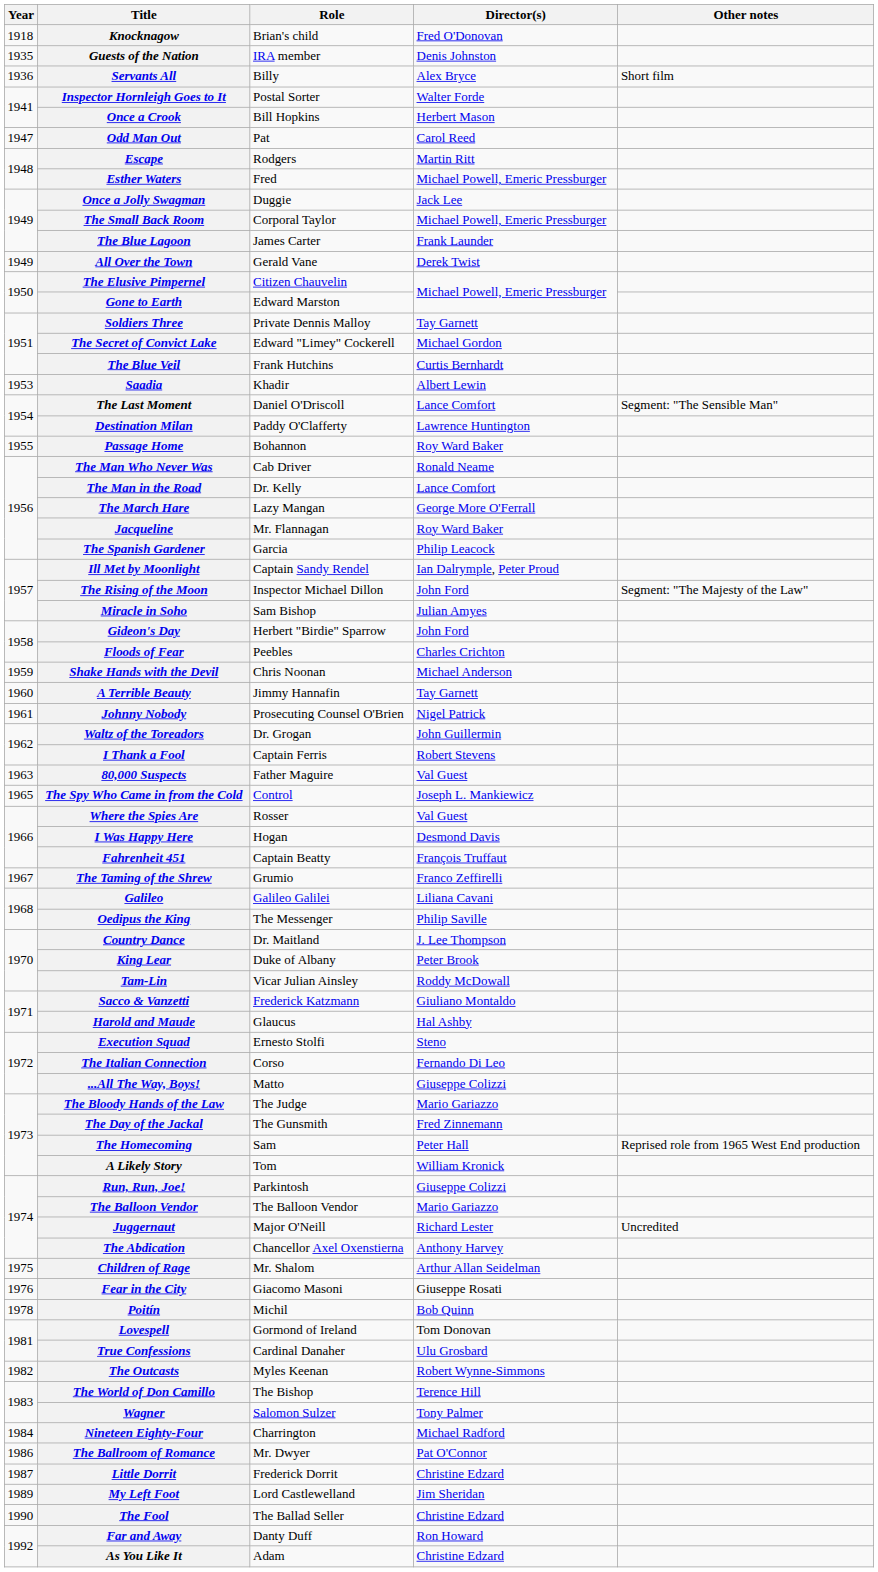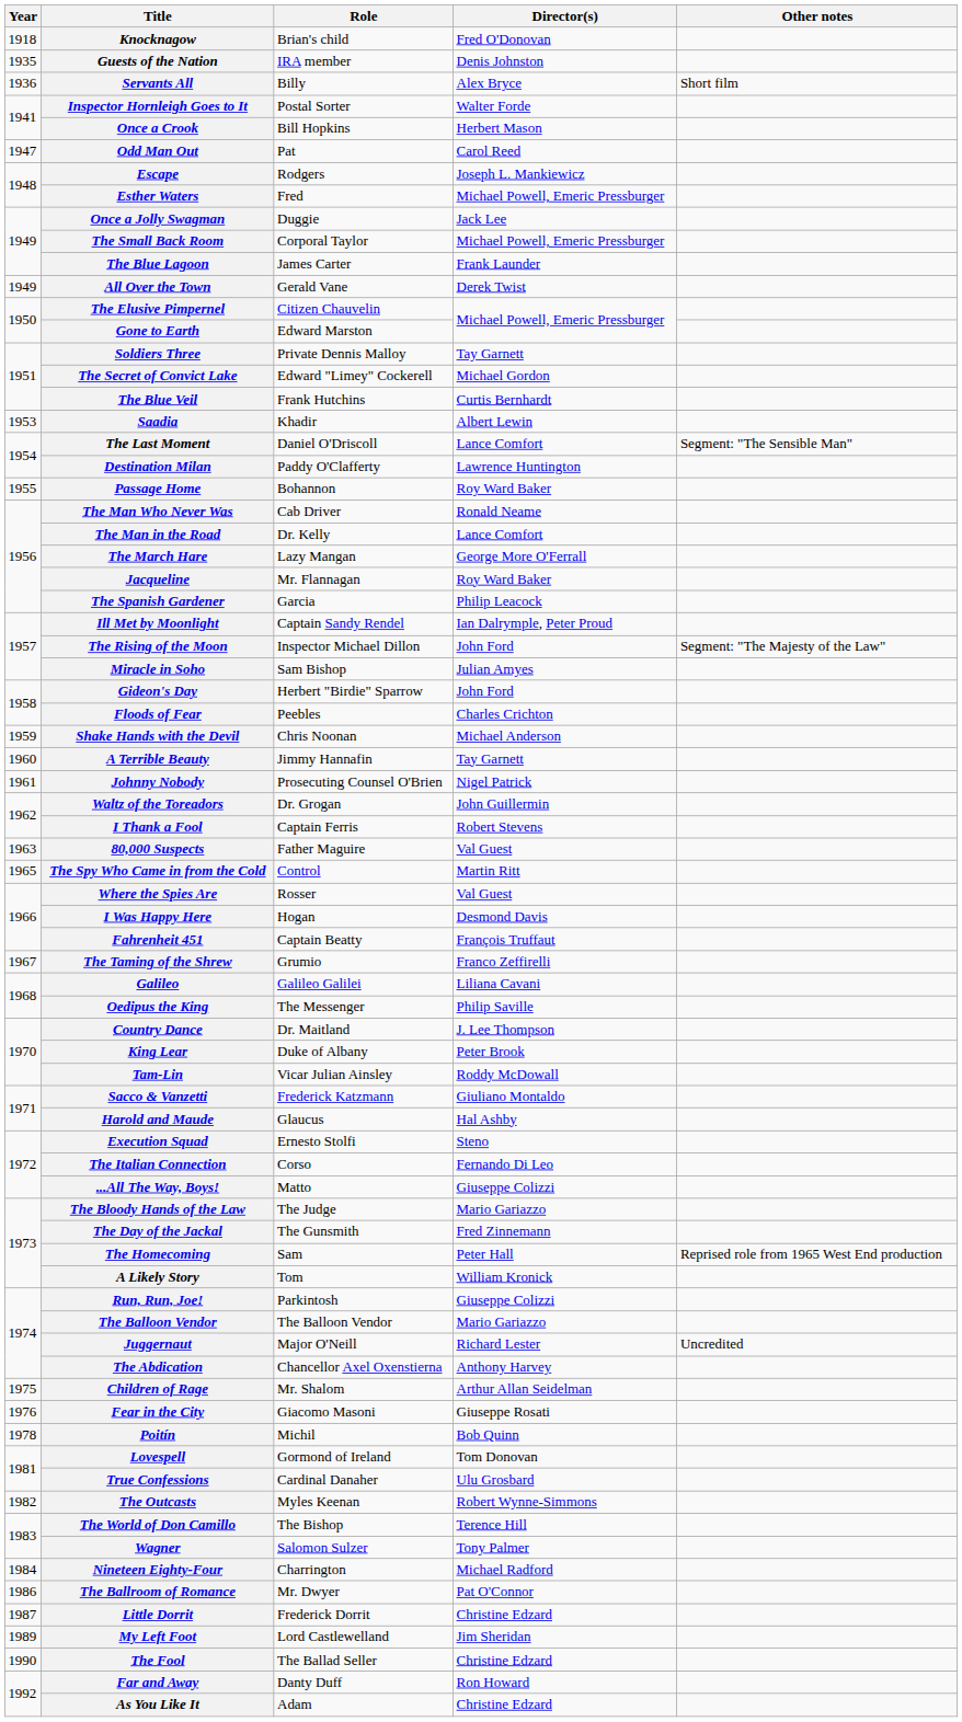 <table class="wikitable plainrowheaders sortable" style="margin-right: 0;" width="85%">
 <tr>
 <th scope="col">Year</th>
 <th scope="col">Title</th>
 <th scope="col">Role</th>
 <th>Director(s)</th>
 <th scope="col" class="unsortable">Other notes</th>
 </tr>
 <tr>
 <td>1918</td>
 <th scope="row"><em>Knocknagow</em></th>
 <td>Brian's child</td>
 <td><a href='#'>Fred O'Donovan</a></td>
 <td></td>
 </tr>
 <tr>
 <td>1935</td>
 <th scope="row"><em>Guests of the Nation</em></th>
 <td><a href='#'>IRA</a> member</td>
 <td><a href='#'>Denis Johnston</a></td>
 <td></td>
 </tr>
 <tr>
 <td>1936</td>
 <th scope="row"><em><a href='#'>Servants All</a></em></th>
 <td>Billy</td>
 <td><a href='#'>Alex Bryce</a></td>
 <td>Short film</td>
 </tr>
 <tr>
 <td rowspan="2">1941</td>
 <th scope="row"><em><a href='#'>Inspector Hornleigh Goes to It</a></em></th>
 <td>Postal Sorter</td>
 <td><a href='#'>Walter Forde</a></td>
 <td></td>
 </tr>
 <tr>
 <th scope="row"><em><a href='#'>Once a Crook</a></em></th>
 <td>Bill Hopkins</td>
 <td><a href='#'>Herbert Mason</a></td>
 <td></td>
 </tr>
 <tr>
 <td>1947</td>
 <th scope="row"><em><a href='#'>Odd Man Out</a></em></th>
 <td>Pat</td>
 <td><a href='#'>Carol Reed</a></td>
 <td></td>
 </tr>
 <tr>
 <td rowspan="2">1948</td>
 <th scope="row"><em><a href='#'>Escape</a></em></th>
 <td>Rodgers</td>
-<td><a href='#'>Martin Ritt</a></td>
+<td><a href='#'>Joseph L. Mankiewicz</a></td>
 <td></td>
 </tr>
 <tr>
 <th scope="row"><em><a href='#'>Esther Waters</a></em></th>
 <td>Fred</td>
 <td><a href='#'>Michael Powell, Emeric Pressburger</a></td>
 <td></td>
 </tr>
 <tr>
 <td rowspan="3">1949</td>
 <th scope="row"><em><a href='#'>Once a Jolly Swagman</a></em></th>
 <td>Duggie</td>
 <td><a href='#'>Jack Lee</a></td>
 <td></td>
 </tr>
 <tr>
 <th scope="row"><em><a href='#'>The Small Back Room</a></em></th>
 <td>Corporal Taylor</td>
 <td><a href='#'>Michael Powell, Emeric Pressburger</a></td>
 <td></td>
 </tr>
 <tr>
 <th scope="row"><em><a href='#'>The Blue Lagoon</a></em></th>
 <td>James Carter</td>
 <td><a href='#'>Frank Launder</a></td>
 <td></td>
 </tr>
 <tr>
 <td>1949</td>
 <th scope="row"><em><a href='#'>All Over the Town</a></em></th>
 <td>Gerald Vane</td>
 <td><a href='#'>Derek Twist</a></td>
 <td></td>
 </tr>
 <tr>
 <td rowspan="2">1950</td>
 <th scope="row"><em><a href='#'>The Elusive Pimpernel</a></em></th>
 <td><a href='#'>Citizen Chauvelin</a></td>
 <td rowspan="2"><a href='#'>Michael Powell, Emeric Pressburger</a></td>
 <td></td>
 </tr>
 <tr>
 <th scope="row"><a href='#'><em>Gone to Earth</em></a></th>
 <td>Edward Marston</td>
 <td></td>
 </tr>
 <tr>
 <td rowspan="3">1951</td>
 <th scope="row"><em><a href='#'>Soldiers Three</a></em></th>
 <td>Private Dennis Malloy</td>
 <td><a href='#'>Tay Garnett</a></td>
 <td></td>
 </tr>
 <tr>
 <th scope="row"><em><a href='#'>The Secret of Convict Lake</a></em></th>
 <td>Edward "Limey" Cockerell</td>
 <td><a href='#'>Michael Gordon</a></td>
 <td></td>
 </tr>
 <tr>
 <th scope="row"><em><a href='#'>The Blue Veil</a></em></th>
 <td>Frank Hutchins</td>
 <td><a href='#'>Curtis Bernhardt</a></td>
 <td></td>
 </tr>
 <tr>
 <td>1953</td>
 <th scope="row"><em><a href='#'>Saadia</a></em></th>
 <td>Khadir</td>
 <td><a href='#'>Albert Lewin</a></td>
 <td></td>
 </tr>
 <tr>
 <td rowspan="2">1954</td>
 <th scope="row"><em>The Last Moment</em></th>
 <td>Daniel O'Driscoll</td>
 <td><a href='#'>Lance Comfort</a></td>
 <td>Segment: "The Sensible Man"</td>
 </tr>
 <tr>
 <th scope="row"><em><a href='#'>Destination Milan</a></em></th>
 <td>Paddy O'Clafferty</td>
 <td><a href='#'>Lawrence Huntington</a></td>
 <td></td>
 </tr>
 <tr>
 <td>1955</td>
 <th scope="row"><em><a href='#'>Passage Home</a></em></th>
 <td>Bohannon</td>
 <td><a href='#'>Roy Ward Baker</a></td>
 <td></td>
 </tr>
 <tr>
 <td rowspan="5">1956</td>
 <th scope="row"><em><a href='#'>The Man Who Never Was</a></em></th>
 <td>Cab Driver</td>
 <td><a href='#'>Ronald Neame</a></td>
 <td></td>
 </tr>
 <tr>
 <th scope="row"><em><a href='#'>The Man in the Road</a></em></th>
 <td>Dr. Kelly</td>
 <td><a href='#'>Lance Comfort</a></td>
 <td></td>
 </tr>
 <tr>
 <th scope="row"><em><a href='#'>The March Hare</a></em></th>
 <td>Lazy Mangan</td>
 <td><a href='#'>George More O'Ferrall</a></td>
 <td></td>
 </tr>
 <tr>
 <th scope="row"><em><a href='#'>Jacqueline</a></em></th>
 <td>Mr. Flannagan</td>
 <td><a href='#'>Roy Ward Baker</a></td>
 <td></td>
 </tr>
 <tr>
 <th scope="row"><em><a href='#'>The Spanish Gardener</a></em></th>
 <td>Garcia</td>
 <td><a href='#'>Philip Leacock</a></td>
 <td></td>
 </tr>
 <tr>
 <td rowspan="3">1957</td>
 <th scope="row"><em><a href='#'>Ill Met by Moonlight</a></em></th>
 <td>Captain <a href='#'>Sandy Rendel</a></td>
 <td><a href='#'>Ian Dalrymple</a>, <a href='#'>Peter Proud</a></td>
 <td></td>
 </tr>
 <tr>
 <th scope="row"><em><a href='#'>The Rising of the Moon</a></em></th>
 <td>Inspector Michael Dillon</td>
 <td><a href='#'>John Ford</a></td>
 <td>Segment: "The Majesty of the Law"</td>
 </tr>
 <tr>
 <th scope="row"><em><a href='#'>Miracle in Soho</a></em></th>
 <td>Sam Bishop</td>
 <td><a href='#'>Julian Amyes</a></td>
 <td></td>
 </tr>
 <tr>
 <td rowspan="2">1958</td>
 <th scope="row"><em><a href='#'>Gideon's Day</a></em></th>
 <td>Herbert "Birdie" Sparrow</td>
 <td><a href='#'>John Ford</a></td>
 <td></td>
 </tr>
 <tr>
 <th scope="row"><em><a href='#'>Floods of Fear</a></em></th>
 <td>Peebles</td>
 <td><a href='#'>Charles Crichton</a></td>
 <td></td>
 </tr>
 <tr>
 <td>1959</td>
 <th scope="row"><em><a href='#'>Shake Hands with the Devil</a></em></th>
 <td>Chris Noonan</td>
 <td><a href='#'>Michael Anderson</a></td>
 <td></td>
 </tr>
 <tr>
 <td>1960</td>
 <th scope="row"><em><a href='#'>A Terrible Beauty</a></em></th>
 <td>Jimmy Hannafin</td>
 <td><a href='#'>Tay Garnett</a></td>
 <td></td>
 </tr>
 <tr>
 <td>1961</td>
 <th scope="row"><em><a href='#'>Johnny Nobody</a></em></th>
 <td>Prosecuting Counsel O'Brien</td>
 <td><a href='#'>Nigel Patrick</a></td>
 <td></td>
 </tr>
 <tr>
 <td rowspan="2">1962</td>
 <th scope="row"><em><a href='#'>Waltz of the Toreadors</a></em></th>
 <td>Dr. Grogan</td>
 <td><a href='#'>John Guillermin</a></td>
 <td></td>
 </tr>
 <tr>
 <th scope="row"><em><a href='#'>I Thank a Fool</a></em></th>
 <td>Captain Ferris</td>
 <td><a href='#'>Robert Stevens</a></td>
 <td></td>
 </tr>
 <tr>
 <td>1963</td>
 <th scope="row"><em><a href='#'>80,000 Suspects</a></em></th>
 <td>Father Maguire</td>
 <td><a href='#'>Val Guest</a></td>
 <td></td>
 </tr>
 <tr>
 <td>1965</td>
 <th scope="row"><em><a href='#'>The Spy Who Came in from the Cold</a></em></th>
 <td><a href='#'>Control</a></td>
-<td><a href='#'>Joseph L. Mankiewicz</a></td>
+<td><a href='#'>Martin Ritt</a></td>
 <td></td>
 </tr>
 <tr>
 <td rowspan="3">1966</td>
 <th scope="row"><em><a href='#'>Where the Spies Are</a></em></th>
 <td>Rosser</td>
 <td><a href='#'>Val Guest</a></td>
 <td></td>
 </tr>
 <tr>
 <th scope="row"><em><a href='#'>I Was Happy Here</a></em></th>
 <td>Hogan</td>
 <td><a href='#'>Desmond Davis</a></td>
 <td></td>
 </tr>
 <tr>
 <th scope="row"><em><a href='#'>Fahrenheit 451</a></em></th>
 <td>Captain Beatty</td>
 <td><a href='#'>François Truffaut</a></td>
 <td></td>
 </tr>
 <tr>
 <td>1967</td>
 <th scope="row"><em><a href='#'>The Taming of the Shrew</a></em></th>
 <td>Grumio</td>
 <td><a href='#'>Franco Zeffirelli</a></td>
 <td></td>
 </tr>
 <tr>
 <td rowspan="2">1968</td>
 <th scope="row"><em><a href='#'>Galileo</a></em></th>
 <td><a href='#'>Galileo Galilei</a></td>
 <td><a href='#'>Liliana Cavani</a></td>
 <td></td>
 </tr>
 <tr>
 <th scope="row"><em><a href='#'>Oedipus the King</a></em></th>
 <td>The Messenger</td>
 <td><a href='#'>Philip Saville</a></td>
 <td></td>
 </tr>
 <tr>
 <td rowspan="3">1970</td>
 <th scope="row"><em><a href='#'>Country Dance</a></em></th>
 <td>Dr. Maitland</td>
 <td><a href='#'>J. Lee Thompson</a></td>
 <td></td>
 </tr>
 <tr>
 <th scope="row"><em><a href='#'>King Lear</a></em></th>
 <td>Duke of Albany</td>
 <td><a href='#'>Peter Brook</a></td>
 <td></td>
 </tr>
 <tr>
 <th scope="row"><em><a href='#'>Tam-Lin</a></em></th>
 <td>Vicar Julian Ainsley</td>
 <td><a href='#'>Roddy McDowall</a></td>
 <td></td>
 </tr>
 <tr>
 <td rowspan="2">1971</td>
 <th scope="row"><a href='#'><em>Sacco & Vanzetti</em></a></th>
 <td><a href='#'>Frederick Katzmann</a></td>
 <td><a href='#'>Giuliano Montaldo</a></td>
 <td></td>
 </tr>
 <tr>
 <th scope="row"><em><a href='#'>Harold and Maude</a></em></th>
 <td>Glaucus</td>
 <td><a href='#'>Hal Ashby</a></td>
 <td></td>
 </tr>
 <tr>
 <td rowspan="3">1972</td>
 <th scope="row"><em><a href='#'>Execution Squad</a></em></th>
 <td>Ernesto Stolfi</td>
 <td><a href='#'>Steno</a></td>
 <td></td>
 </tr>
 <tr>
 <th scope="row"><em><a href='#'>The Italian Connection</a></em></th>
 <td>Corso</td>
 <td><a href='#'>Fernando Di Leo</a></td>
 <td></td>
 </tr>
 <tr>
 <th scope="row"><em><a href='#'>...All The Way, Boys!</a></em></th>
 <td>Matto</td>
 <td><a href='#'>Giuseppe Colizzi</a></td>
 <td></td>
 </tr>
 <tr>
 <td rowspan="4">1973</td>
 <th scope="row"><em><a href='#'>The Bloody Hands of the Law</a></em></th>
 <td>The Judge</td>
 <td><a href='#'>Mario Gariazzo</a></td>
 <td></td>
 </tr>
 <tr>
 <th scope="row"><em><a href='#'>The Day of the Jackal</a></em></th>
 <td>The Gunsmith</td>
 <td><a href='#'>Fred Zinnemann</a></td>
 <td></td>
 </tr>
 <tr>
 <th scope="row"><em><a href='#'>The Homecoming</a></em></th>
 <td>Sam</td>
 <td><a href='#'>Peter Hall</a></td>
 <td>Reprised role from 1965 West End production</td>
 </tr>
 <tr>
 <th scope="row"><em>A Likely Story</em></th>
 <td>Tom</td>
 <td><a href='#'>William Kronick</a></td>
 <td></td>
 </tr>
 <tr>
 <td rowspan="4">1974</td>
 <th scope="row"><em><a href='#'>Run, Run, Joe!</a></em></th>
 <td>Parkintosh</td>
 <td><a href='#'>Giuseppe Colizzi</a></td>
 <td></td>
 </tr>
 <tr>
 <th scope="row"><em><a href='#'>The Balloon Vendor</a></em></th>
 <td>The Balloon Vendor</td>
 <td><a href='#'>Mario Gariazzo</a></td>
 <td></td>
 </tr>
 <tr>
 <th scope="row"><em><a href='#'>Juggernaut</a></em></th>
 <td>Major O'Neill</td>
 <td><a href='#'>Richard Lester</a></td>
 <td>Uncredited</td>
 </tr>
 <tr>
 <th scope="row"><em><a href='#'>The Abdication</a></em></th>
 <td>Chancellor <a href='#'>Axel Oxenstierna</a></td>
 <td><a href='#'>Anthony Harvey</a></td>
 <td></td>
 </tr>
 <tr>
 <td>1975</td>
 <th scope="row"><em><a href='#'>Children of Rage</a></em></th>
 <td>Mr. Shalom</td>
 <td><a href='#'>Arthur Allan Seidelman</a></td>
 <td></td>
 </tr>
 <tr>
 <td>1976</td>
 <th scope="row"><em><a href='#'>Fear in the City</a></em></th>
 <td>Giacomo Masoni</td>
 <td>Giuseppe Rosati</td>
 <td></td>
 </tr>
 <tr>
 <td>1978</td>
 <th scope="row"><a href='#'><em>Poitín</em></a></th>
 <td>Michil</td>
 <td><a href='#'>Bob Quinn</a></td>
 <td></td>
 </tr>
 <tr>
 <td rowspan="2">1981</td>
 <th scope="row"><em><a href='#'>Lovespell</a></em></th>
 <td>Gormond of Ireland</td>
 <td>Tom Donovan</td>
 <td></td>
 </tr>
 <tr>
 <th scope="row"><em><a href='#'>True Confessions</a></em></th>
 <td>Cardinal Danaher</td>
 <td><a href='#'>Ulu Grosbard</a></td>
 <td></td>
 </tr>
 <tr>
 <td>1982</td>
 <th scope="row"><em><a href='#'>The Outcasts</a></em></th>
 <td>Myles Keenan</td>
 <td><a href='#'>Robert Wynne-Simmons</a></td>
 <td></td>
 </tr>
 <tr>
 <td rowspan="2">1983</td>
 <th scope="row"><em><a href='#'>The World of Don Camillo</a></em></th>
 <td>The Bishop</td>
 <td><a href='#'>Terence Hill</a></td>
 <td></td>
 </tr>
 <tr>
 <th scope="row"><a href='#'><em>Wagner</em></a></th>
 <td><a href='#'>Salomon Sulzer</a></td>
 <td><a href='#'>Tony Palmer</a></td>
 <td></td>
 </tr>
 <tr>
 <td>1984</td>
 <th scope="row"><em><a href='#'>Nineteen Eighty-Four</a></em></th>
 <td>Charrington</td>
 <td><a href='#'>Michael Radford</a></td>
 <td></td>
 </tr>
 <tr>
 <td>1986</td>
 <th scope="row"><em><a href='#'>The Ballroom of Romance</a></em></th>
 <td>Mr. Dwyer</td>
 <td><a href='#'>Pat O'Connor</a></td>
 <td></td>
 </tr>
 <tr>
 <td>1987</td>
 <th scope="row"><em><a href='#'>Little Dorrit</a></em></th>
 <td>Frederick Dorrit</td>
 <td><a href='#'>Christine Edzard</a></td>
 <td></td>
 </tr>
 <tr>
 <td>1989</td>
 <th scope="row"><em><a href='#'>My Left Foot</a></em></th>
 <td>Lord Castlewelland</td>
 <td><a href='#'>Jim Sheridan</a></td>
 <td></td>
 </tr>
 <tr>
 <td>1990</td>
 <th scope="row"><em><a href='#'>The Fool</a></em></th>
 <td>The Ballad Seller</td>
 <td><a href='#'>Christine Edzard</a></td>
 <td></td>
 </tr>
 <tr>
 <td rowspan="2">1992</td>
 <th scope="row"><em><a href='#'>Far and Away</a></em></th>
 <td>Danty Duff</td>
 <td><a href='#'>Ron Howard</a></td>
 <td></td>
 </tr>
 <tr>
 <th scope="row"><em>As You Like It</em></th>
 <td>Adam</td>
 <td><a href='#'>Christine Edzard</a></td>
 <td></td>
 </tr>
 </table>
